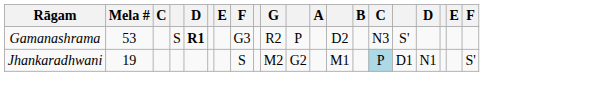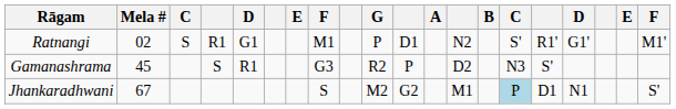 <table class="wikitable" style="text-align:center">
 <tr>
 <th>Rāgam</th>
 <th>Mela #</th>
 <th>C</th>
 <th></th>
 <th>D</th>
 <th></th>
 <th>E</th>
 <th>F</th>
 <th></th>
 <th>G</th>
 <th></th>
 <th>A</th>
 <th></th>
 <th>B</th>
 <th>C</th>
 <th></th>
 <th>D</th>
 <th></th>
 <th>E</th>
 <th>F</th>
 </tr>
 <tr>
+<td><em>Ratnangi</em></td>
+<td>02</td>
+<td width="25px">S</td>
+<td width="25px">R1</td>
+<td width="25px">G1</td>
+<td width="15px"></td>
+<td width="15px"></td>
+<td width="25px">M1</td>
+<td width="15px"></td>
+<td width="25px">P</td>
+<td width="25px">D1</td>
+<td width="15px"></td>
+<td width="25px">N2</td>
+<td width="15px"></td>
+<td width="25px">S'</td>
+<td width="25px">R1'</td>
+<td width="25px">G1'</td>
+<td width="15px"></td>
+<td width="15px"></td>
+<td width="25px">M1'</td>
+</tr>
+<tr>
 <td><em>Gamanashrama</em></td>
-<td>53</td>
+<td>45</td>
 <td></td>
 <td>S</td>
-<td><strong>R1</strong></td>
+<td>R1</td>
 <td></td>
 <td></td>
 <td>G3</td>
 <td></td>
 <td>R2</td>
 <td>P</td>
 <td></td>
 <td>D2</td>
 <td></td>
 <td>N3</td>
 <td>S'</td>
 <td></td>
 <td></td>
 <td></td>
 <td></td>
 </tr>
 <tr>
 <td><em>Jhankaradhwani</em></td>
-<td>19</td>
+<td>67</td>
 <td></td>
 <td></td>
 <td></td>
 <td></td>
 <td></td>
 <td>S</td>
 <td></td>
 <td>M2</td>
 <td>G2</td>
 <td></td>
 <td>M1</td>
 <td></td>
 <td style="background: lightblue;">P</td>
 <td>D1</td>
 <td>N1</td>
 <td></td>
 <td></td>
 <td>S'</td>
 </tr>
 </table>
